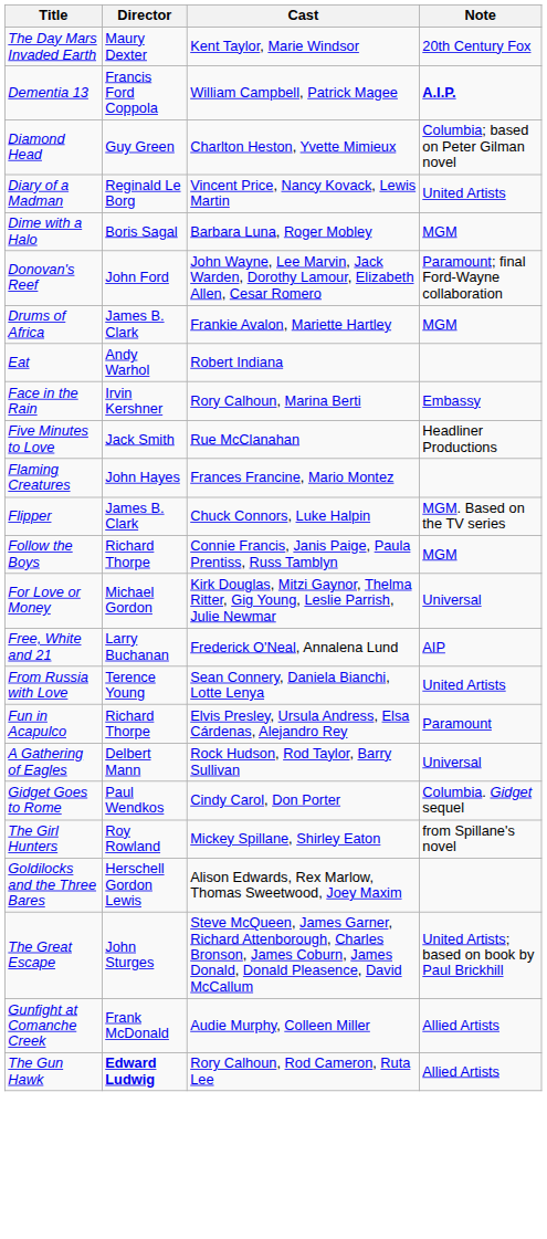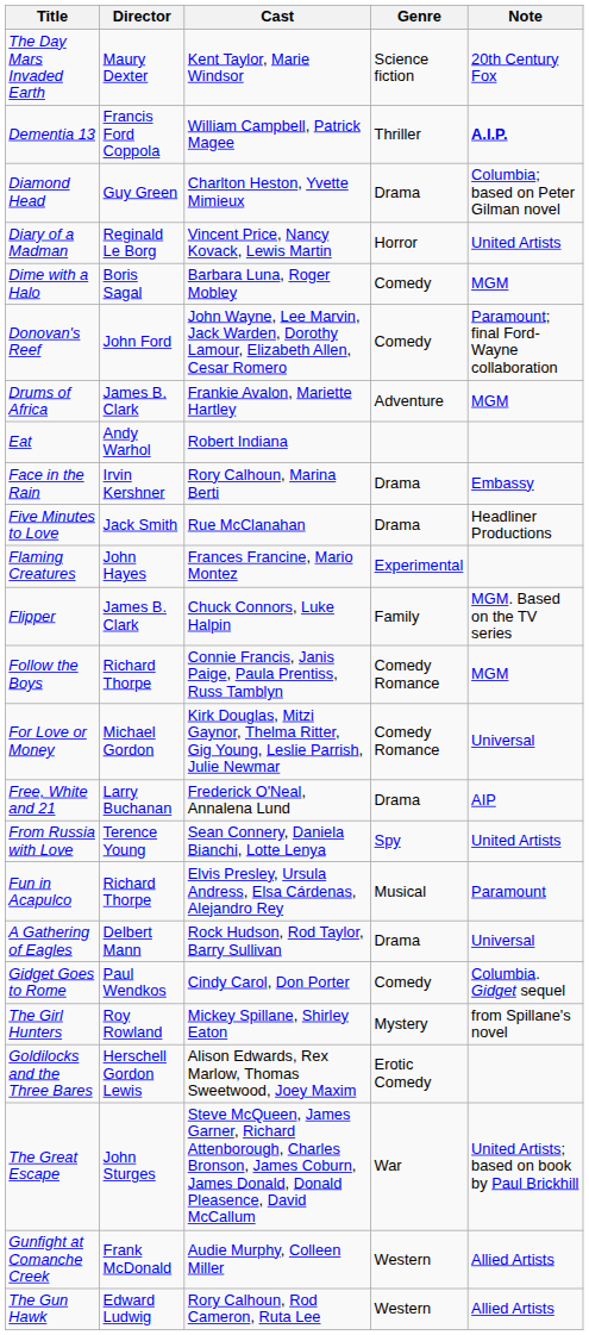 <table class="wikitable">
 <tr>
 <th>Title</th>
 <th>Director</th>
 <th>Cast</th>
+<th>Genre</th>
 <th>Note</th>
 </tr>
 <tr>
 <td><em><a href='#'>The Day Mars Invaded Earth</a></em></td>
 <td><a href='#'>Maury Dexter</a></td>
 <td><a href='#'>Kent Taylor</a>, <a href='#'>Marie Windsor</a></td>
+<td>Science fiction</td>
 <td><a href='#'>20th Century Fox</a></td>
 </tr>
 <tr>
 <td><em><a href='#'>Dementia 13</a></em></td>
 <td><a href='#'>Francis Ford Coppola</a></td>
 <td><a href='#'>William Campbell</a>, <a href='#'>Patrick Magee</a></td>
+<td>Thriller</td>
 <td><strong><a href='#'>A.I.P.</a></strong></td>
 </tr>
 <tr>
 <td><em><a href='#'>Diamond Head</a></em></td>
 <td><a href='#'>Guy Green</a></td>
 <td><a href='#'>Charlton Heston</a>, <a href='#'>Yvette Mimieux</a></td>
+<td>Drama</td>
 <td><a href='#'>Columbia</a>; based on Peter Gilman novel</td>
 </tr>
 <tr>
 <td><em><a href='#'>Diary of a Madman</a></em></td>
 <td><a href='#'>Reginald Le Borg</a></td>
 <td><a href='#'>Vincent Price</a>, <a href='#'>Nancy Kovack</a>, <a href='#'>Lewis Martin</a></td>
+<td>Horror</td>
 <td><a href='#'>United Artists</a></td>
 </tr>
 <tr>
 <td><em><a href='#'>Dime with a Halo</a></em></td>
 <td><a href='#'>Boris Sagal</a></td>
 <td><a href='#'>Barbara Luna</a>, <a href='#'>Roger Mobley</a></td>
+<td>Comedy</td>
 <td><a href='#'>MGM</a></td>
 </tr>
 <tr>
 <td><em><a href='#'>Donovan's Reef</a></em></td>
 <td><a href='#'>John Ford</a></td>
 <td><a href='#'>John Wayne</a>, <a href='#'>Lee Marvin</a>, <a href='#'>Jack Warden</a>, <a href='#'>Dorothy Lamour</a>, <a href='#'>Elizabeth Allen</a>, <a href='#'>Cesar Romero</a></td>
+<td>Comedy</td>
 <td><a href='#'>Paramount</a>; final Ford-Wayne collaboration</td>
 </tr>
 <tr>
 <td><em><a href='#'>Drums of Africa</a></em></td>
 <td><a href='#'>James B. Clark</a></td>
 <td><a href='#'>Frankie Avalon</a>, <a href='#'>Mariette Hartley</a></td>
+<td>Adventure</td>
 <td><a href='#'>MGM</a></td>
 </tr>
 <tr>
 <td><em><a href='#'>Eat</a></em></td>
 <td><a href='#'>Andy Warhol</a></td>
 <td><a href='#'>Robert Indiana</a></td>
 <td></td>
+<td></td>
 </tr>
 <tr>
 <td><em><a href='#'>Face in the Rain</a></em></td>
 <td><a href='#'>Irvin Kershner</a></td>
 <td><a href='#'>Rory Calhoun</a>, <a href='#'>Marina Berti</a></td>
+<td>Drama</td>
 <td><a href='#'>Embassy</a></td>
 </tr>
 <tr>
 <td><em><a href='#'>Five Minutes to Love</a></em></td>
 <td><a href='#'>Jack Smith</a></td>
 <td><a href='#'>Rue McClanahan</a></td>
+<td>Drama</td>
 <td>Headliner Productions</td>
 </tr>
 <tr>
 <td><em><a href='#'>Flaming Creatures</a></em></td>
 <td><a href='#'>John Hayes</a></td>
 <td><a href='#'>Frances Francine</a>, <a href='#'>Mario Montez</a></td>
+<td><a href='#'>Experimental</a></td>
 <td></td>
 </tr>
 <tr>
 <td><em><a href='#'>Flipper</a></em></td>
 <td><a href='#'>James B. Clark</a></td>
 <td><a href='#'>Chuck Connors</a>, <a href='#'>Luke Halpin</a></td>
+<td>Family</td>
 <td><a href='#'>MGM</a>. Based on the TV series</td>
 </tr>
 <tr>
 <td><em><a href='#'>Follow the Boys</a></em></td>
 <td><a href='#'>Richard Thorpe</a></td>
 <td><a href='#'>Connie Francis</a>, <a href='#'>Janis Paige</a>, <a href='#'>Paula Prentiss</a>, <a href='#'>Russ Tamblyn</a></td>
+<td>Comedy<br>Romance</td>
 <td><a href='#'>MGM</a></td>
 </tr>
 <tr>
 <td><em><a href='#'>For Love or Money</a></em></td>
 <td><a href='#'>Michael Gordon</a></td>
 <td><a href='#'>Kirk Douglas</a>, <a href='#'>Mitzi Gaynor</a>, <a href='#'>Thelma Ritter</a>, <a href='#'>Gig Young</a>, <a href='#'>Leslie Parrish</a>, <a href='#'>Julie Newmar</a></td>
+<td>Comedy<br>Romance</td>
 <td><a href='#'>Universal</a></td>
 </tr>
 <tr>
 <td><em><a href='#'>Free, White and 21</a></em></td>
 <td><a href='#'>Larry Buchanan</a></td>
 <td><a href='#'>Frederick O'Neal</a>, Annalena Lund</td>
+<td>Drama</td>
 <td><a href='#'>AIP</a></td>
 </tr>
 <tr>
 <td><em><a href='#'>From Russia with Love</a></em></td>
 <td><a href='#'>Terence Young</a></td>
 <td><a href='#'>Sean Connery</a>, <a href='#'>Daniela Bianchi</a>, <a href='#'>Lotte Lenya</a></td>
+<td><a href='#'>Spy</a></td>
 <td><a href='#'>United Artists</a></td>
 </tr>
 <tr>
 <td><em><a href='#'>Fun in Acapulco</a></em></td>
 <td><a href='#'>Richard Thorpe</a></td>
 <td><a href='#'>Elvis Presley</a>, <a href='#'>Ursula Andress</a>, <a href='#'>Elsa Cárdenas</a>, <a href='#'>Alejandro Rey</a></td>
+<td>Musical</td>
 <td><a href='#'>Paramount</a></td>
 </tr>
 <tr>
 <td><em><a href='#'>A Gathering of Eagles</a></em></td>
 <td><a href='#'>Delbert Mann</a></td>
 <td><a href='#'>Rock Hudson</a>, <a href='#'>Rod Taylor</a>, <a href='#'>Barry Sullivan</a></td>
+<td>Drama</td>
 <td><a href='#'>Universal</a></td>
 </tr>
 <tr>
 <td><em><a href='#'>Gidget Goes to Rome</a></em></td>
 <td><a href='#'>Paul Wendkos</a></td>
 <td><a href='#'>Cindy Carol</a>, <a href='#'>Don Porter</a></td>
+<td>Comedy</td>
 <td><a href='#'>Columbia</a>. <em><a href='#'>Gidget</a></em> sequel</td>
 </tr>
 <tr>
 <td><em><a href='#'>The Girl Hunters</a></em></td>
 <td><a href='#'>Roy Rowland</a></td>
 <td><a href='#'>Mickey Spillane</a>, <a href='#'>Shirley Eaton</a></td>
+<td>Mystery</td>
 <td>from Spillane's novel</td>
 </tr>
 <tr>
 <td><em><a href='#'>Goldilocks and the Three Bares</a></em></td>
 <td><a href='#'>Herschell Gordon Lewis</a></td>
 <td>Alison Edwards, Rex Marlow, Thomas Sweetwood, <a href='#'>Joey Maxim</a></td>
+<td>Erotic Comedy</td>
 <td></td>
 </tr>
 <tr>
 <td><em><a href='#'>The Great Escape</a></em></td>
 <td><a href='#'>John Sturges</a></td>
 <td><a href='#'>Steve McQueen</a>, <a href='#'>James Garner</a>, <a href='#'>Richard Attenborough</a>, <a href='#'>Charles Bronson</a>, <a href='#'>James Coburn</a>, <a href='#'>James Donald</a>, <a href='#'>Donald Pleasence</a>, <a href='#'>David McCallum</a></td>
+<td>War</td>
 <td><a href='#'>United Artists</a>; based on book by <a href='#'>Paul Brickhill</a></td>
 </tr>
 <tr>
 <td><em><a href='#'>Gunfight at Comanche Creek</a></em></td>
 <td><a href='#'>Frank McDonald</a></td>
 <td><a href='#'>Audie Murphy</a>, <a href='#'>Colleen Miller</a></td>
+<td>Western</td>
 <td><a href='#'>Allied Artists</a></td>
 </tr>
 <tr>
 <td><em><a href='#'>The Gun Hawk</a></em></td>
-<td><strong><a href='#'>Edward Ludwig</a></strong></td>
+<td><a href='#'>Edward Ludwig</a></td>
 <td><a href='#'>Rory Calhoun</a>, <a href='#'>Rod Cameron</a>, <a href='#'>Ruta Lee</a></td>
+<td>Western</td>
 <td><a href='#'>Allied Artists</a></td>
 </tr>
 </table>
